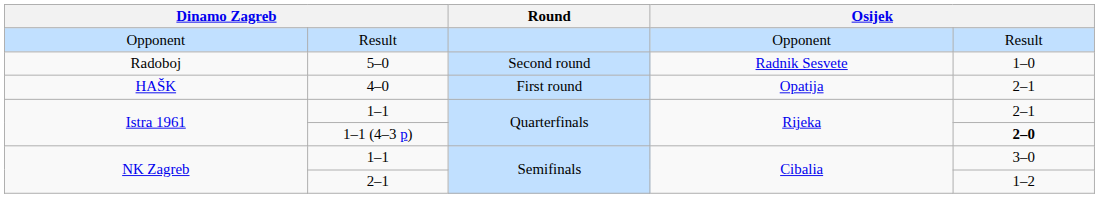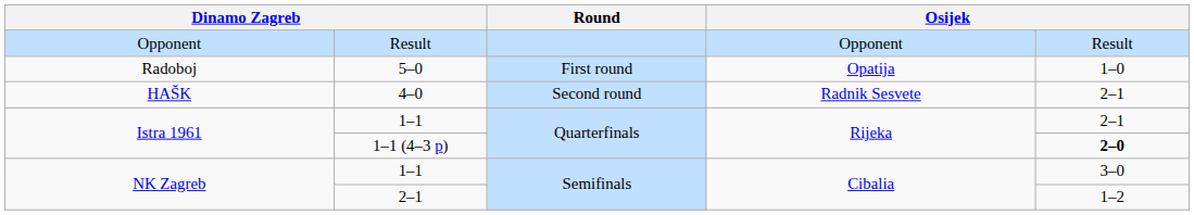 <table class="wikitable" style="text-align: center;">
 <tr>
 <th colspan=2><a href='#'>Dinamo Zagreb</a></th>
 <th>Round</th>
 <th colspan=2><a href='#'>Osijek</a></th>
 </tr>
 <tr bgcolor=#c1e0ff>
 <td width=15%>Opponent</td>
 <td width=7%>Result</td>
 <td width=10%></td>
 <td width=15%>Opponent</td>
 <td width=7%>Result</td>
 </tr>
 <tr>
 <td rowspan=1 align=center>Radoboj</td>
 <td>5–0</td>
-<td rowspan=1 bgcolor=#c1e0ff>Second round</td>
-<td rowspan=1 align=center><a href='#'>Radnik Sesvete</a></td>
+<td rowspan=1 bgcolor=#c1e0ff>First round</td>
+<td rowspan=1 align=center><a href='#'>Opatija</a></td>
 <td>1–0</td>
 </tr>
 <tr>
 <td rowspan=1 align=center><a href='#'>HAŠK</a></td>
 <td>4–0</td>
-<td rowspan=1 bgcolor=#c1e0ff>First round</td>
-<td rowspan=1 align=center><a href='#'>Opatija</a></td>
+<td rowspan=1 bgcolor=#c1e0ff>Second round</td>
+<td rowspan=1 align=center><a href='#'>Radnik Sesvete</a></td>
 <td>2–1</td>
 </tr>
 <tr>
 <td rowspan=2 align=center><a href='#'>Istra 1961</a></td>
 <td>1–1</td>
 <td rowspan=2 bgcolor=#c1e0ff>Quarterfinals</td>
 <td rowspan=2 align=center><a href='#'>Rijeka</a></td>
 <td>2–1</td>
 </tr>
 <tr>
 <td>1–1 (4–3 <a href='#'>p</a>)</td>
 <td><strong>2–0</strong></td>
 </tr>
 <tr>
 <td rowspan=2 align=center><a href='#'>NK Zagreb</a></td>
 <td>1–1</td>
 <td rowspan=2 bgcolor=#c1e0ff>Semifinals</td>
 <td rowspan=2 align=center><a href='#'>Cibalia</a></td>
 <td>3–0</td>
 </tr>
 <tr>
 <td>2–1</td>
 <td>1–2</td>
 </tr>
 </table>
